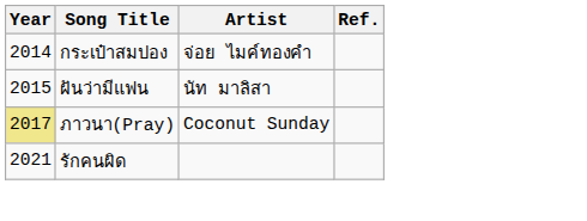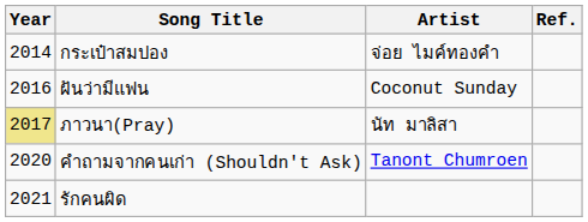 <table class="wikitable">
 <tr>
 <th>Year</th>
 <th>Song Title</th>
 <th>Artist</th>
 <th>Ref.</th>
 </tr>
 <tr>
 <td>2014</td>
 <td>กระเป๋าสมปอง</td>
 <td>จ่อย ไมค์ทองคำ</td>
 <td></td>
 </tr>
 <tr>
-<td>2015</td>
+<td>2016</td>
 <td>ฝันว่ามีแฟน</td>
-<td>นัท มาลิสา</td>
+<td>Coconut Sunday</td>
 <td></td>
 </tr>
 <tr>
 <td style="background: khaki;">2017</td>
 <td>ภาวนา(Pray)</td>
-<td>Coconut Sunday</td>
+<td>นัท มาลิสา</td>
+<td></td>
+</tr>
+<tr>
+<td>2020</td>
+<td>คำถามจากคนเก่า (Shouldn't Ask)</td>
+<td><a href='#'>Tanont Chumroen</a></td>
 <td></td>
 </tr>
 <tr>
 <td>2021</td>
 <td>รักคนผิด</td>
 <td></td>
 <td></td>
 </tr>
 </table>
